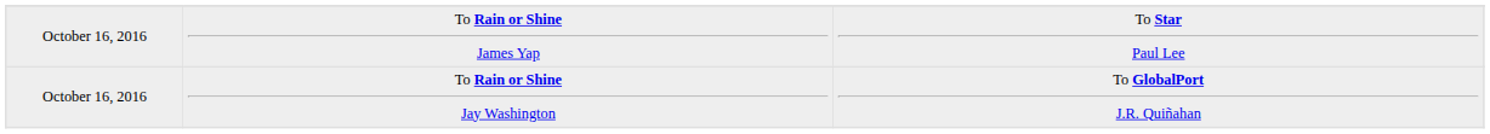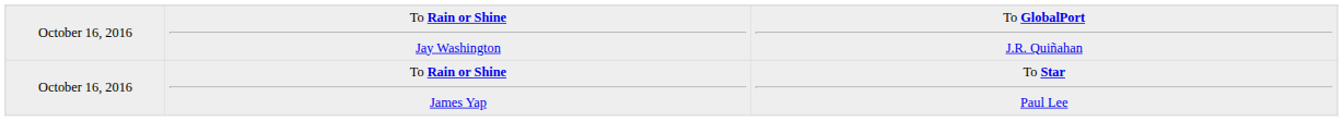 <table border=2 style="border-collapse:collapse; text-align: center; width: 100%" bordercolor="#DFDFDF"  cellpadding="5">
+<tr>
+</tr>
+<tr bgcolor="eeeeee">
+<td style="width:12%">October 16, 2016<br></td>
+<td style="width:44%" valign="top">To <strong><a href='#'>Rain or Shine</a></strong><hr> <a href='#'>Jay Washington</a></td>
+<td style="width:44%" valign="top">To <strong><a href='#'>GlobalPort</a></strong><hr><a href='#'>J.R. Quiñahan</a></td>
+</tr>
 <tr>
 </tr>
 <tr bgcolor="eeeeee">
 <td style="width:12%">October 16, 2016<br></td>
 <td style="width:44%" valign="top">To <strong><a href='#'>Rain or Shine</a></strong><hr> <a href='#'>James Yap</a></td>
 <td style="width:44%" valign="top">To <strong><a href='#'>Star</a></strong><hr><a href='#'>Paul Lee</a></td>
 </tr>
-<tr>
-</tr>
-<tr bgcolor="eeeeee">
-<td style="width:12%">October 16, 2016<br></td>
-<td style="width:44%" valign="top">To <strong><a href='#'>Rain or Shine</a></strong><hr> <a href='#'>Jay Washington</a></td>
-<td style="width:44%" valign="top">To <strong><a href='#'>GlobalPort</a></strong><hr><a href='#'>J.R. Quiñahan</a></td>
-</tr>
 </table>
